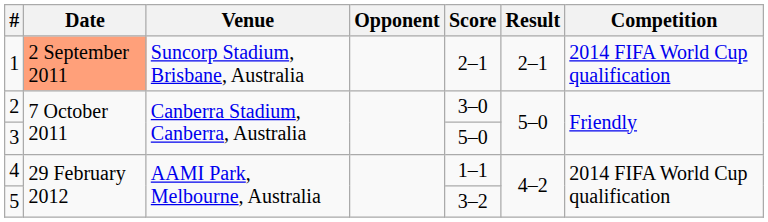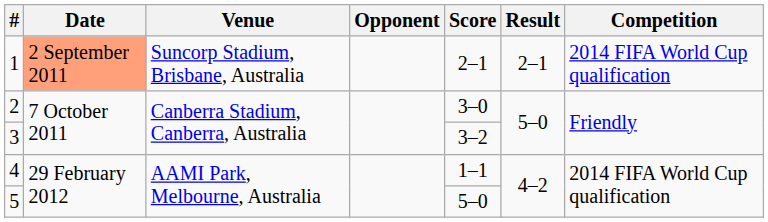 <table class="wikitable">
 <tr>
 <th>#</th>
 <th>Date</th>
 <th>Venue</th>
 <th>Opponent</th>
 <th>Score</th>
 <th>Result</th>
 <th>Competition</th>
 </tr>
 <tr>
 <td>1</td>
 <td style="background: lightsalmon;">2 September 2011</td>
 <td><a href='#'>Suncorp Stadium</a>, <a href='#'>Brisbane</a>, Australia</td>
 <td></td>
 <td align=center>2–1</td>
 <td align=center>2–1</td>
 <td><a href='#'>2014 FIFA World Cup qualification</a></td>
 </tr>
 <tr>
 <td>2</td>
 <td rowspan=2>7 October 2011</td>
 <td rowspan=2><a href='#'>Canberra Stadium</a>, <a href='#'>Canberra</a>, Australia</td>
 <td rowspan=2></td>
 <td align=center>3–0</td>
 <td rowspan=2 align=center>5–0</td>
 <td rowspan=2><a href='#'>Friendly</a></td>
 </tr>
 <tr>
 <td>3</td>
-<td align=center>5–0</td>
+<td align=center>3–2</td>
 </tr>
 <tr>
 <td>4</td>
 <td rowspan=2>29 February 2012</td>
 <td rowspan=2><a href='#'>AAMI Park</a>, <a href='#'>Melbourne</a>, Australia</td>
 <td rowspan=2></td>
 <td align=center>1–1</td>
 <td rowspan=2 align=center>4–2</td>
 <td rowspan=2>2014 FIFA World Cup qualification</td>
 </tr>
 <tr>
 <td>5</td>
-<td align=center>3–2</td>
+<td align=center>5–0</td>
 </tr>
 </table>
